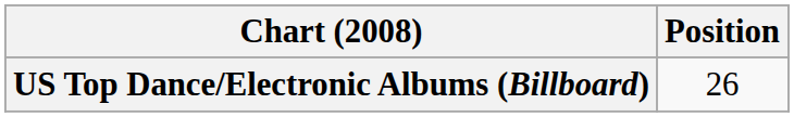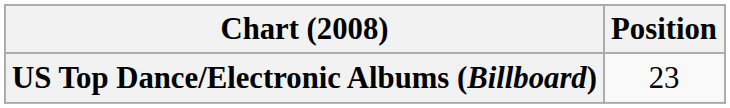 <table class="wikitable sortable plainrowheaders">
 <tr>
 <th>Chart (2008)</th>
 <th>Position</th>
 </tr>
 <tr>
 <th scope="row">US Top Dance/Electronic Albums (<em>Billboard</em>)</th>
-<td align="center">26</td>
+<td align="center">23</td>
 </tr>
 </table>
